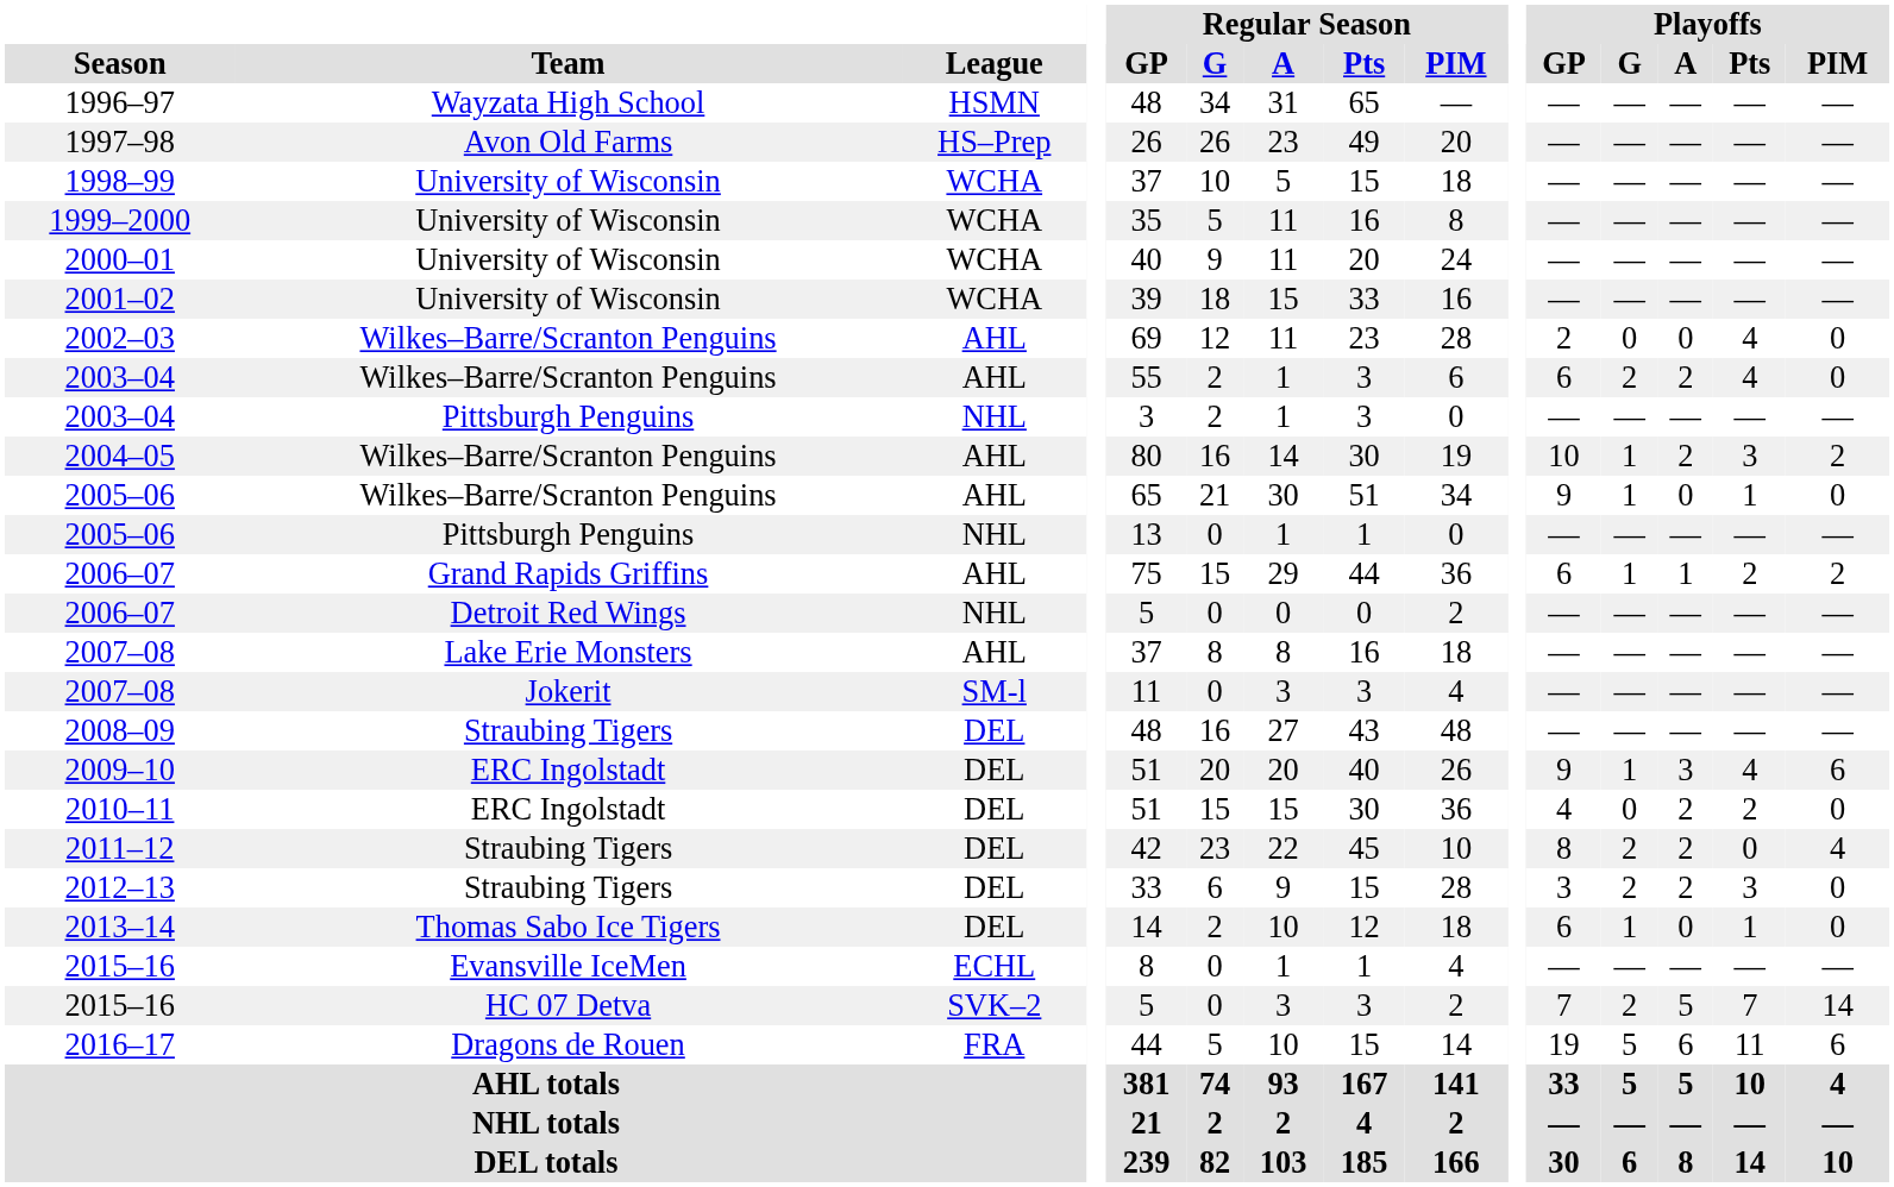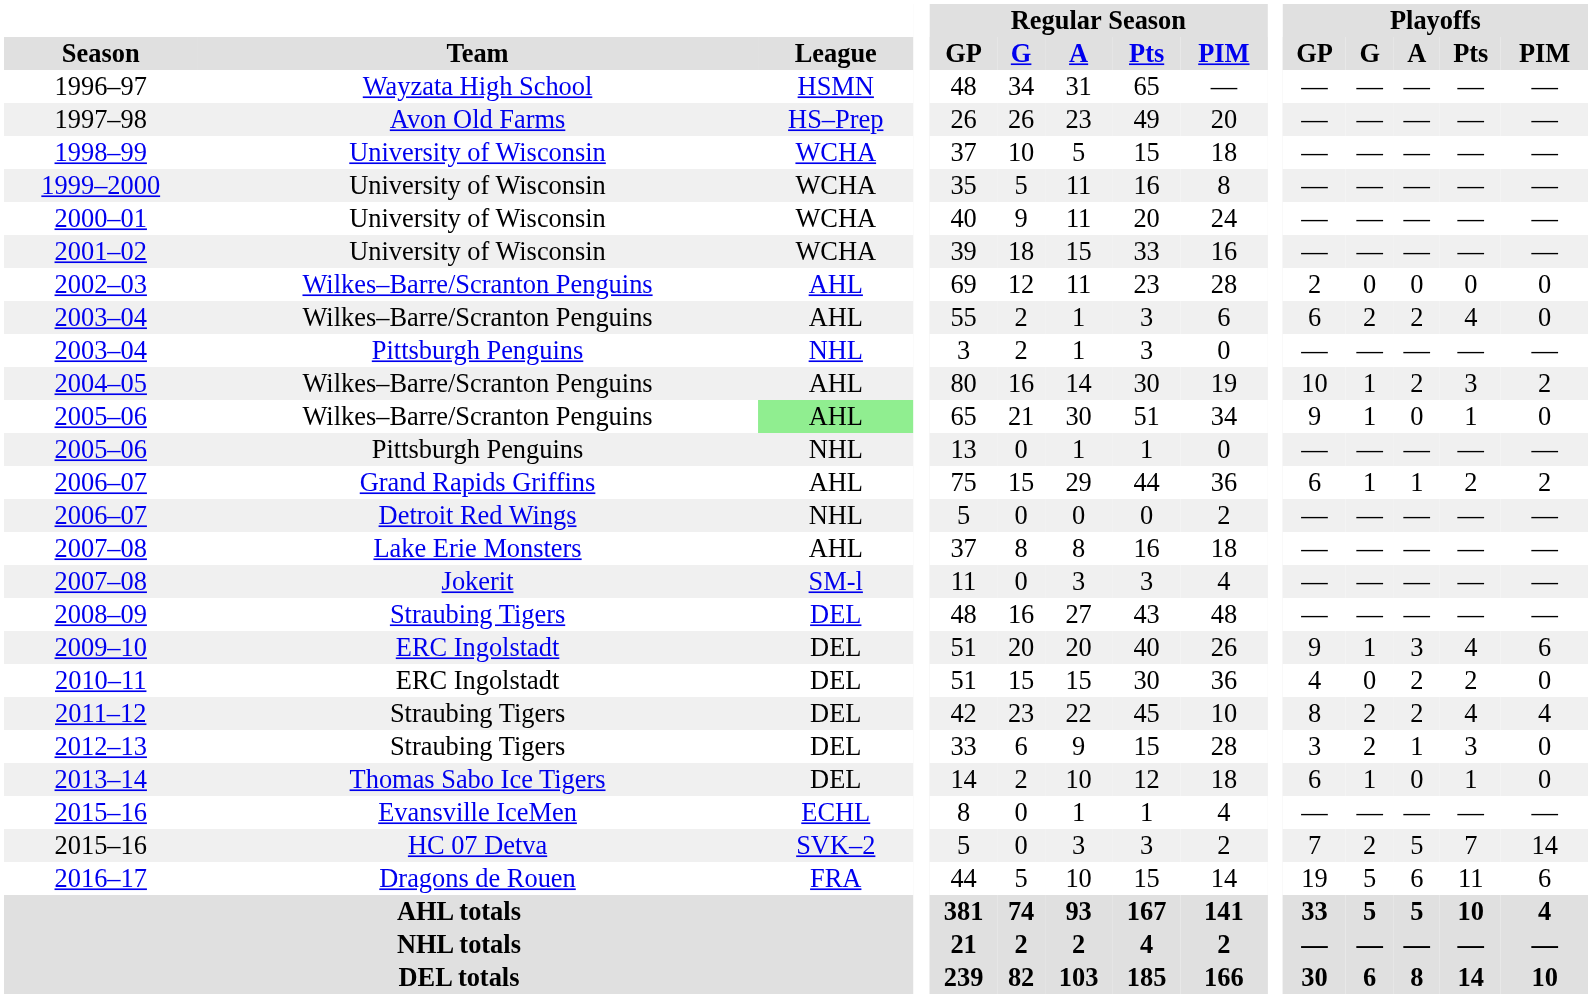 <table border="0" cellpadding="1" cellspacing="0" style="text-align:center; width:60em">
 <tr bgcolor="#e0e0e0">
 <th colspan="3"  bgcolor="#ffffff"> </th>
 <th rowspan="99" bgcolor="#ffffff"> </th>
 <th colspan="5">Regular Season</th>
 <th rowspan="99" bgcolor="#ffffff"> </th>
 <th colspan="5">Playoffs</th>
 </tr>
 <tr bgcolor="#e0e0e0">
 <th>Season</th>
 <th>Team</th>
 <th>League</th>
 <th>GP</th>
 <th><a href='#'>G</a></th>
 <th><a href='#'>A</a></th>
 <th><a href='#'>Pts</a></th>
 <th><a href='#'>PIM</a></th>
 <th>GP</th>
 <th>G</th>
 <th>A</th>
 <th>Pts</th>
 <th>PIM</th>
 </tr>
 <tr>
 <td>1996–97</td>
 <td><a href='#'>Wayzata High School</a></td>
 <td><a href='#'>HSMN</a></td>
 <td>48</td>
 <td>34</td>
 <td>31</td>
 <td>65</td>
 <td>—</td>
 <td>—</td>
 <td>—</td>
 <td>—</td>
 <td>—</td>
 <td>—</td>
 </tr>
 <tr bgcolor="#f0f0f0">
 <td>1997–98</td>
 <td><a href='#'>Avon Old Farms</a></td>
 <td><a href='#'>HS–Prep</a></td>
 <td>26</td>
 <td>26</td>
 <td>23</td>
 <td>49</td>
 <td>20</td>
 <td>—</td>
 <td>—</td>
 <td>—</td>
 <td>—</td>
 <td>—</td>
 </tr>
 <tr>
 <td><a href='#'>1998–99</a></td>
 <td><a href='#'>University of Wisconsin</a></td>
 <td><a href='#'>WCHA</a></td>
 <td>37</td>
 <td>10</td>
 <td>5</td>
 <td>15</td>
 <td>18</td>
 <td>—</td>
 <td>—</td>
 <td>—</td>
 <td>—</td>
 <td>—</td>
 </tr>
 <tr bgcolor="#f0f0f0">
 <td><a href='#'>1999–2000</a></td>
 <td>University of Wisconsin</td>
 <td>WCHA</td>
 <td>35</td>
 <td>5</td>
 <td>11</td>
 <td>16</td>
 <td>8</td>
 <td>—</td>
 <td>—</td>
 <td>—</td>
 <td>—</td>
 <td>—</td>
 </tr>
 <tr>
 <td><a href='#'>2000–01</a></td>
 <td>University of Wisconsin</td>
 <td>WCHA</td>
 <td>40</td>
 <td>9</td>
 <td>11</td>
 <td>20</td>
 <td>24</td>
 <td>—</td>
 <td>—</td>
 <td>—</td>
 <td>—</td>
 <td>—</td>
 </tr>
 <tr bgcolor="#f0f0f0">
 <td><a href='#'>2001–02</a></td>
 <td>University of Wisconsin</td>
 <td>WCHA</td>
 <td>39</td>
 <td>18</td>
 <td>15</td>
 <td>33</td>
 <td>16</td>
 <td>—</td>
 <td>—</td>
 <td>—</td>
 <td>—</td>
 <td>—</td>
 </tr>
 <tr>
 <td><a href='#'>2002–03</a></td>
 <td><a href='#'>Wilkes–Barre/Scranton Penguins</a></td>
 <td><a href='#'>AHL</a></td>
 <td>69</td>
 <td>12</td>
 <td>11</td>
 <td>23</td>
 <td>28</td>
 <td>2</td>
 <td>0</td>
 <td>0</td>
-<td>4</td>
+<td>0</td>
 <td>0</td>
 </tr>
 <tr bgcolor="#f0f0f0">
 <td><a href='#'>2003–04</a></td>
 <td>Wilkes–Barre/Scranton Penguins</td>
 <td>AHL</td>
 <td>55</td>
 <td>2</td>
 <td>1</td>
 <td>3</td>
 <td>6</td>
 <td>6</td>
 <td>2</td>
 <td>2</td>
 <td>4</td>
 <td>0</td>
 </tr>
 <tr>
 <td><a href='#'>2003–04</a></td>
 <td><a href='#'>Pittsburgh Penguins</a></td>
 <td><a href='#'>NHL</a></td>
 <td>3</td>
 <td>2</td>
 <td>1</td>
 <td>3</td>
 <td>0</td>
 <td>—</td>
 <td>—</td>
 <td>—</td>
 <td>—</td>
 <td>—</td>
 </tr>
 <tr bgcolor="#f0f0f0">
 <td><a href='#'>2004–05</a></td>
 <td>Wilkes–Barre/Scranton Penguins</td>
 <td>AHL</td>
 <td>80</td>
 <td>16</td>
 <td>14</td>
 <td>30</td>
 <td>19</td>
 <td>10</td>
 <td>1</td>
 <td>2</td>
 <td>3</td>
 <td>2</td>
 </tr>
 <tr>
 <td><a href='#'>2005–06</a></td>
 <td>Wilkes–Barre/Scranton Penguins</td>
-<td>AHL</td>
+<td style="background: lightgreen;">AHL</td>
 <td>65</td>
 <td>21</td>
 <td>30</td>
 <td>51</td>
 <td>34</td>
 <td>9</td>
 <td>1</td>
 <td>0</td>
 <td>1</td>
 <td>0</td>
 </tr>
 <tr bgcolor="#f0f0f0">
 <td><a href='#'>2005–06</a></td>
 <td>Pittsburgh Penguins</td>
 <td>NHL</td>
 <td>13</td>
 <td>0</td>
 <td>1</td>
 <td>1</td>
 <td>0</td>
 <td>—</td>
 <td>—</td>
 <td>—</td>
 <td>—</td>
 <td>—</td>
 </tr>
 <tr>
 <td><a href='#'>2006–07</a></td>
 <td><a href='#'>Grand Rapids Griffins</a></td>
 <td>AHL</td>
 <td>75</td>
 <td>15</td>
 <td>29</td>
 <td>44</td>
 <td>36</td>
 <td>6</td>
 <td>1</td>
 <td>1</td>
 <td>2</td>
 <td>2</td>
 </tr>
 <tr bgcolor="#f0f0f0">
 <td><a href='#'>2006–07</a></td>
 <td><a href='#'>Detroit Red Wings</a></td>
 <td>NHL</td>
 <td>5</td>
 <td>0</td>
 <td>0</td>
 <td>0</td>
 <td>2</td>
 <td>—</td>
 <td>—</td>
 <td>—</td>
 <td>—</td>
 <td>—</td>
 </tr>
 <tr>
 <td><a href='#'>2007–08</a></td>
 <td><a href='#'>Lake Erie Monsters</a></td>
 <td>AHL</td>
 <td>37</td>
 <td>8</td>
 <td>8</td>
 <td>16</td>
 <td>18</td>
 <td>—</td>
 <td>—</td>
 <td>—</td>
 <td>—</td>
 <td>—</td>
 </tr>
 <tr bgcolor="#f0f0f0">
 <td><a href='#'>2007–08</a></td>
 <td><a href='#'>Jokerit</a></td>
 <td><a href='#'>SM-l</a></td>
 <td>11</td>
 <td>0</td>
 <td>3</td>
 <td>3</td>
 <td>4</td>
 <td>—</td>
 <td>—</td>
 <td>—</td>
 <td>—</td>
 <td>—</td>
 </tr>
 <tr>
 <td><a href='#'>2008–09</a></td>
 <td><a href='#'>Straubing Tigers</a></td>
 <td><a href='#'>DEL</a></td>
 <td>48</td>
 <td>16</td>
 <td>27</td>
 <td>43</td>
 <td>48</td>
 <td>—</td>
 <td>—</td>
 <td>—</td>
 <td>—</td>
 <td>—</td>
 </tr>
 <tr bgcolor="#f0f0f0">
 <td><a href='#'>2009–10</a></td>
 <td><a href='#'>ERC Ingolstadt</a></td>
 <td>DEL</td>
 <td>51</td>
 <td>20</td>
 <td>20</td>
 <td>40</td>
 <td>26</td>
 <td>9</td>
 <td>1</td>
 <td>3</td>
 <td>4</td>
 <td>6</td>
 </tr>
 <tr>
 <td><a href='#'>2010–11</a></td>
 <td>ERC Ingolstadt</td>
 <td>DEL</td>
 <td>51</td>
 <td>15</td>
 <td>15</td>
 <td>30</td>
 <td>36</td>
 <td>4</td>
 <td>0</td>
 <td>2</td>
 <td>2</td>
 <td>0</td>
 </tr>
 <tr bgcolor="#f0f0f0">
 <td><a href='#'>2011–12</a></td>
 <td>Straubing Tigers</td>
 <td>DEL</td>
 <td>42</td>
 <td>23</td>
 <td>22</td>
 <td>45</td>
 <td>10</td>
 <td>8</td>
 <td>2</td>
 <td>2</td>
-<td>0</td>
+<td>4</td>
 <td>4</td>
 </tr>
 <tr>
 <td><a href='#'>2012–13</a></td>
 <td>Straubing Tigers</td>
 <td>DEL</td>
 <td>33</td>
 <td>6</td>
 <td>9</td>
 <td>15</td>
 <td>28</td>
 <td>3</td>
 <td>2</td>
-<td>2</td>
+<td>1</td>
 <td>3</td>
 <td>0</td>
 </tr>
 <tr bgcolor="#f0f0f0">
 <td><a href='#'>2013–14</a></td>
 <td><a href='#'>Thomas Sabo Ice Tigers</a></td>
 <td>DEL</td>
 <td>14</td>
 <td>2</td>
 <td>10</td>
 <td>12</td>
 <td>18</td>
 <td>6</td>
 <td>1</td>
 <td>0</td>
 <td>1</td>
 <td>0</td>
 </tr>
 <tr>
 <td><a href='#'>2015–16</a></td>
 <td><a href='#'>Evansville IceMen</a></td>
 <td><a href='#'>ECHL</a></td>
 <td>8</td>
 <td>0</td>
 <td>1</td>
 <td>1</td>
 <td>4</td>
 <td>—</td>
 <td>—</td>
 <td>—</td>
 <td>—</td>
 <td>—</td>
 </tr>
 <tr bgcolor="#f0f0f0">
 <td>2015–16</td>
 <td><a href='#'>HC 07 Detva</a></td>
 <td><a href='#'>SVK–2</a></td>
 <td>5</td>
 <td>0</td>
 <td>3</td>
 <td>3</td>
 <td>2</td>
 <td>7</td>
 <td>2</td>
 <td>5</td>
 <td>7</td>
 <td>14</td>
 </tr>
 <tr>
 <td><a href='#'>2016–17</a></td>
 <td><a href='#'>Dragons de Rouen</a></td>
 <td><a href='#'>FRA</a></td>
 <td>44</td>
 <td>5</td>
 <td>10</td>
 <td>15</td>
 <td>14</td>
 <td>19</td>
 <td>5</td>
 <td>6</td>
 <td>11</td>
 <td>6</td>
 </tr>
 <tr bgcolor="#e0e0e0">
 <th colspan="3">AHL totals</th>
 <th>381</th>
 <th>74</th>
 <th>93</th>
 <th>167</th>
 <th>141</th>
 <th>33</th>
 <th>5</th>
 <th>5</th>
 <th>10</th>
 <th>4</th>
 </tr>
 <tr bgcolor="#e0e0e0">
 <th colspan="3">NHL totals</th>
 <th>21</th>
 <th>2</th>
 <th>2</th>
 <th>4</th>
 <th>2</th>
 <th>—</th>
 <th>—</th>
 <th>—</th>
 <th>—</th>
 <th>—</th>
 </tr>
 <tr bgcolor="#e0e0e0">
 <th colspan="3">DEL totals</th>
 <th>239</th>
 <th>82</th>
 <th>103</th>
 <th>185</th>
 <th>166</th>
 <th>30</th>
 <th>6</th>
 <th>8</th>
 <th>14</th>
 <th>10</th>
 </tr>
 </table>
